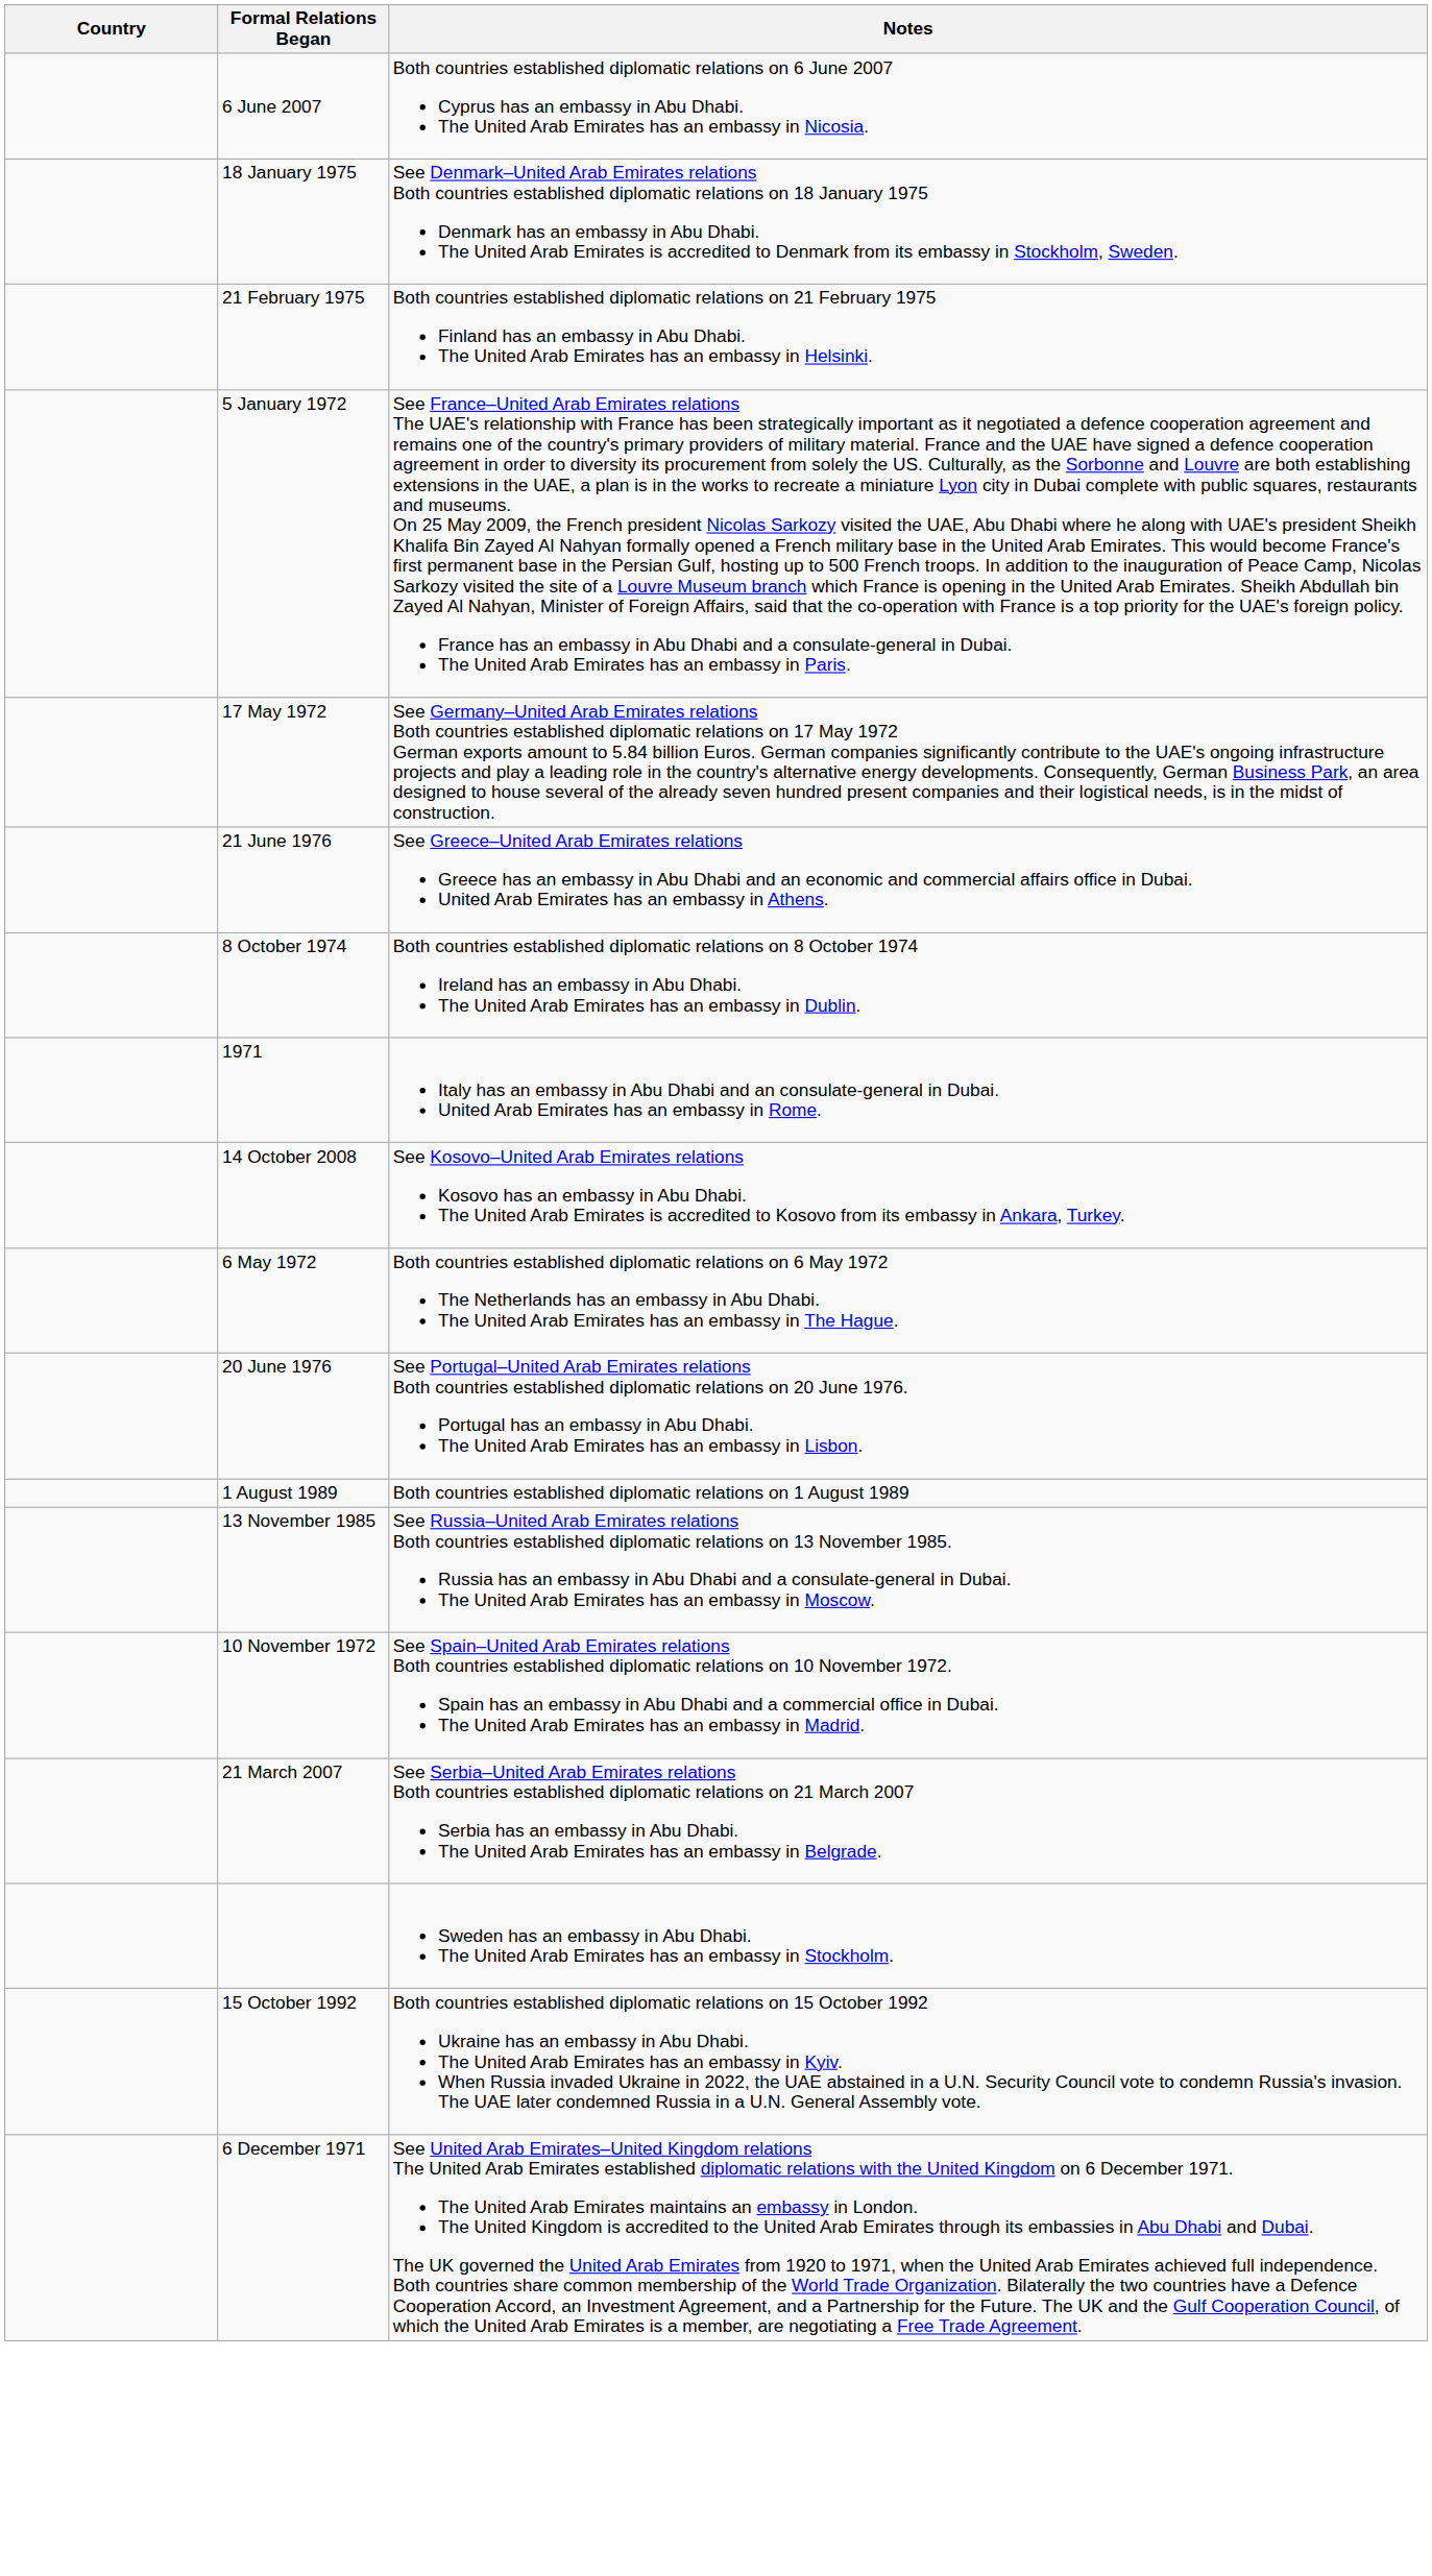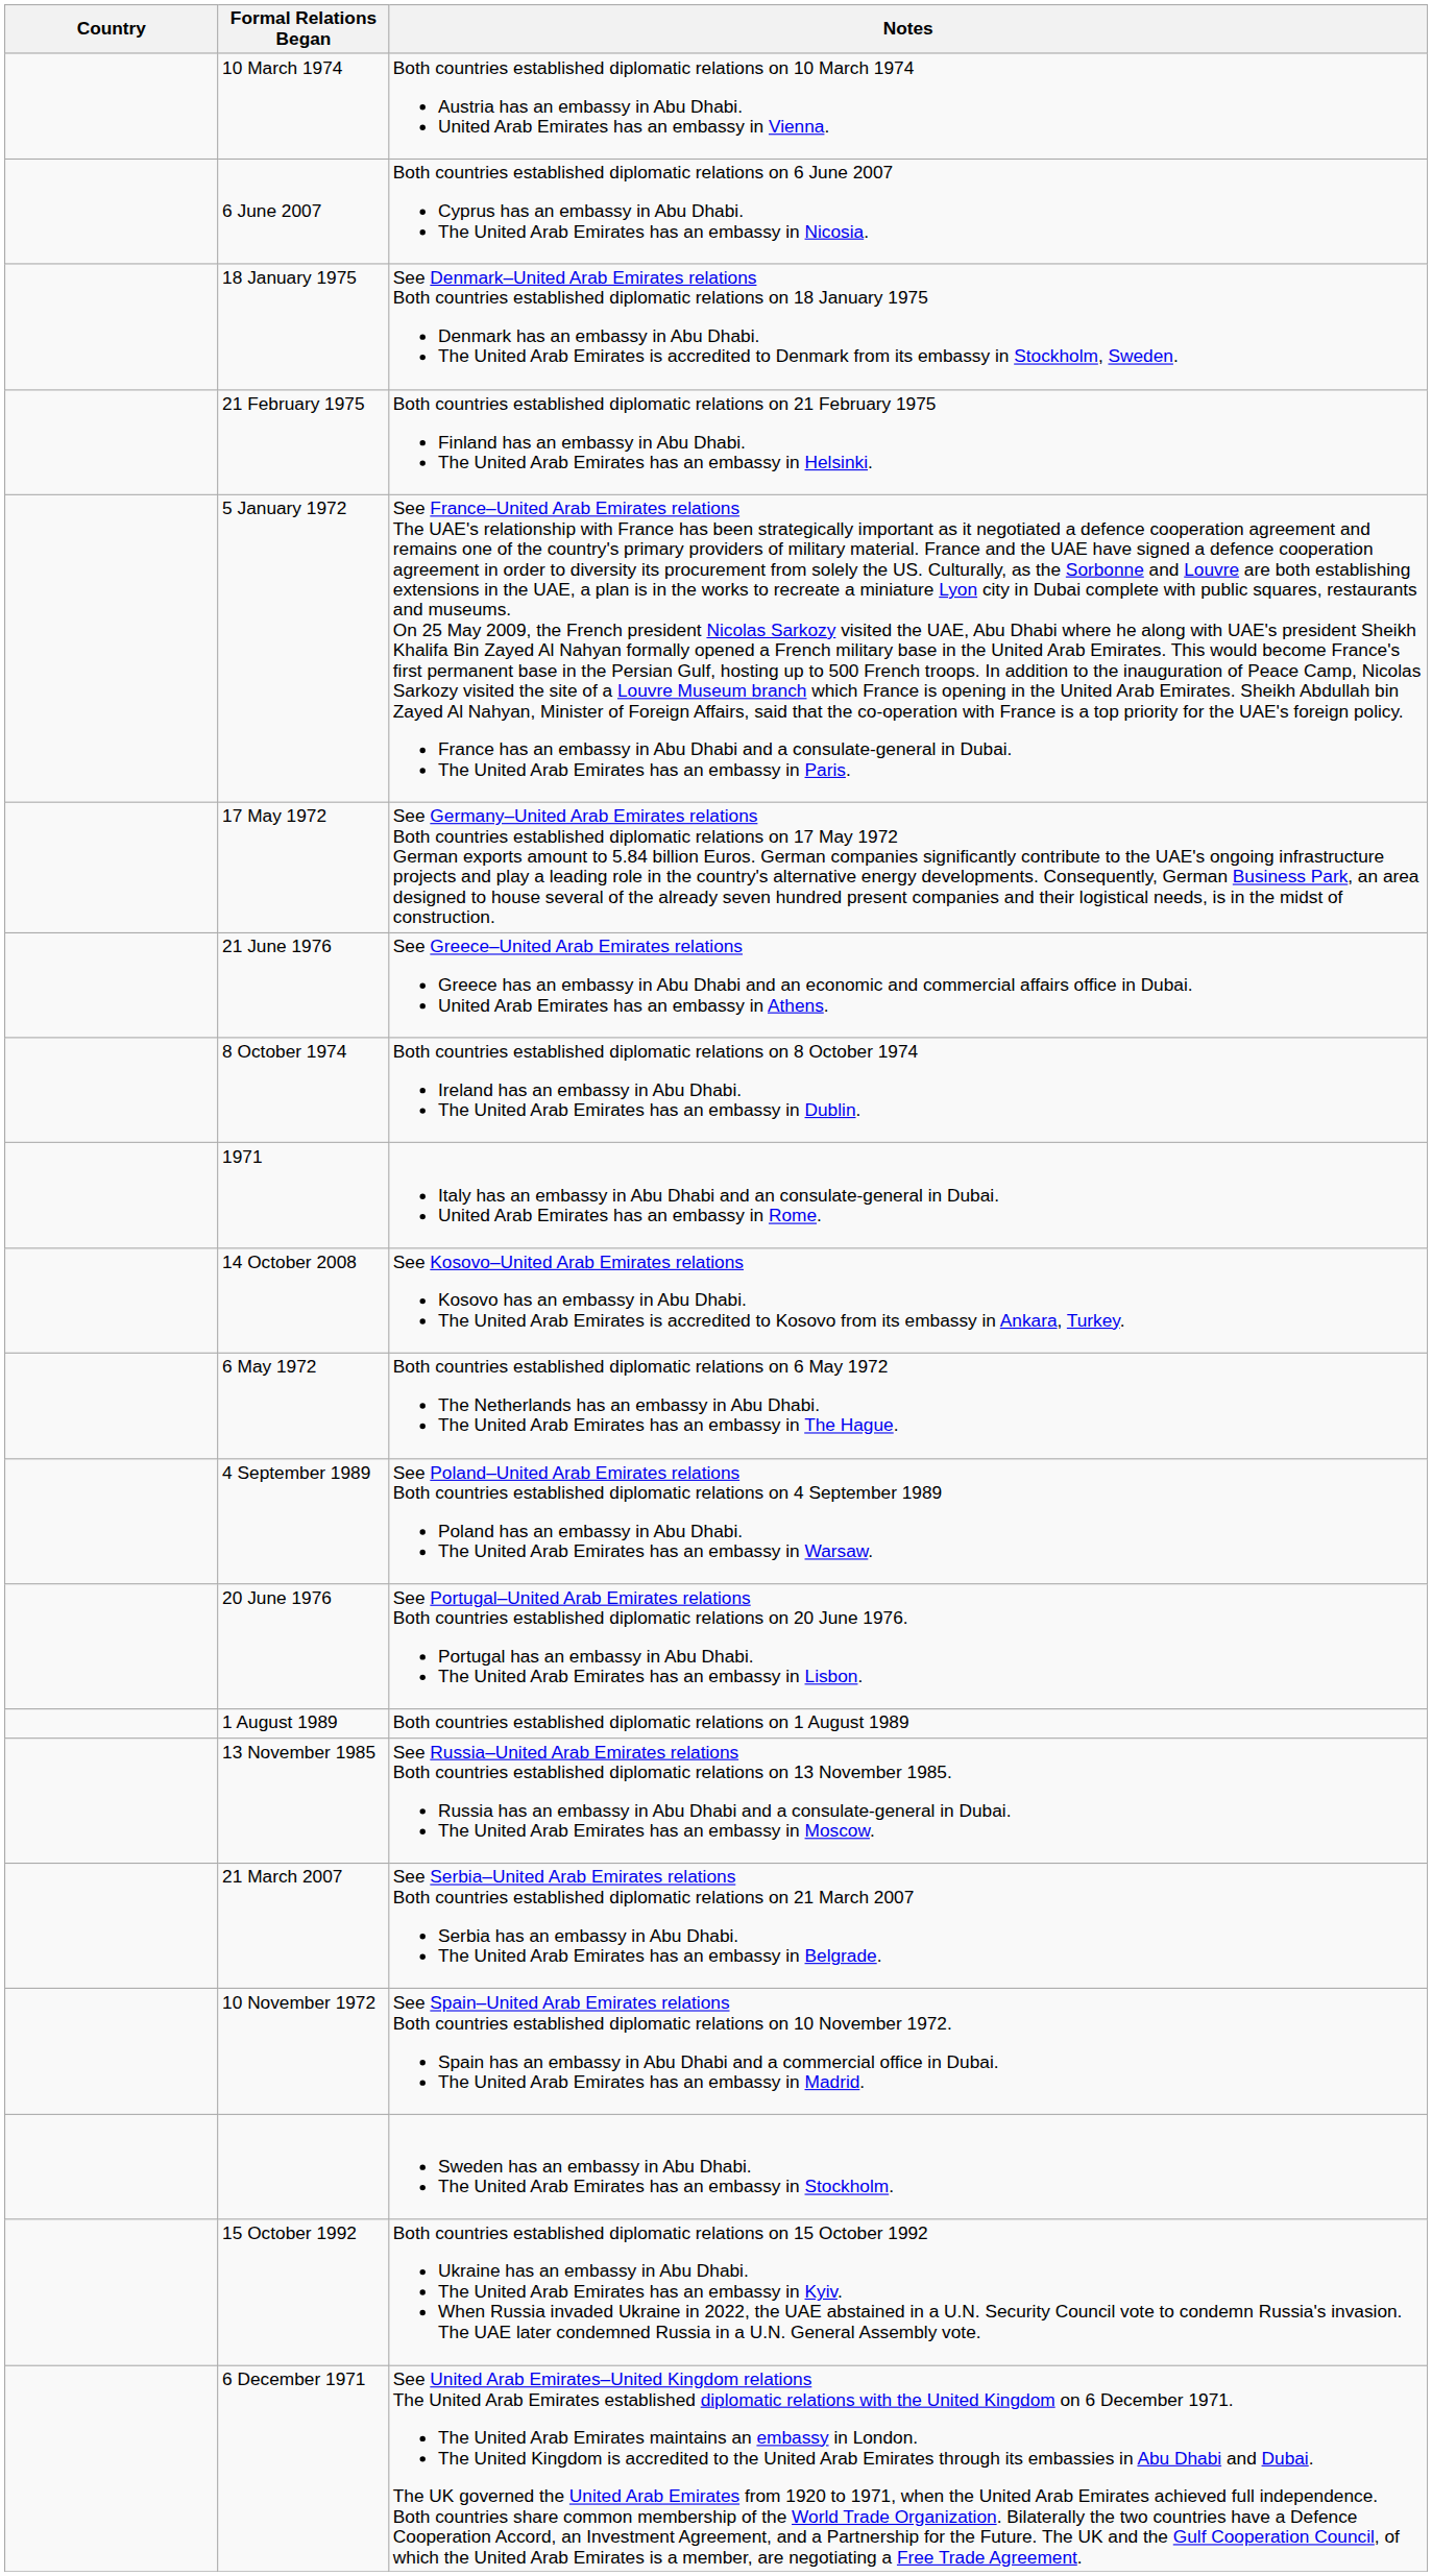 <table class="wikitable sortable" style="width:100%; margin:auto">
 <tr>
 <th style="width:15%;">Country</th>
 <th style="width:12%;">Formal Relations Began</th>
 <th>Notes</th>
+</tr>
+<tr valign="top">
+<td></td>
+<td>10 March 1974</td>
+<td>Both countries established diplomatic relations on 10 March 1974<br><ul><li>Austria has an embassy in Abu Dhabi.</li><li>United Arab Emirates has an embassy in <a href='#'>Vienna</a>.</li></ul></td>
 </tr>
 <tr>
 <td></td>
 <td>6 June 2007</td>
 <td>Both countries established diplomatic relations on 6 June 2007<br><ul><li>Cyprus has an embassy in Abu Dhabi.</li><li>The United Arab Emirates has an embassy in <a href='#'>Nicosia</a>.</li></ul></td>
 </tr>
 <tr valign="top">
 <td></td>
 <td>18 January 1975</td>
 <td>See <a href='#'>Denmark–United Arab Emirates relations</a><br>Both countries established diplomatic relations on 18 January 1975<ul><li>Denmark has an embassy in Abu Dhabi.</li><li>The United Arab Emirates is accredited to Denmark from its embassy in <a href='#'>Stockholm</a>, <a href='#'>Sweden</a>.</li></ul></td>
 </tr>
 <tr valign="top">
 <td></td>
 <td>21 February 1975</td>
 <td>Both countries established diplomatic relations on 21 February 1975<br><ul><li>Finland has an embassy in Abu Dhabi.</li><li>The United Arab Emirates has an embassy in <a href='#'>Helsinki</a>.</li></ul></td>
 </tr>
 <tr valign="top">
 <td></td>
 <td>5 January 1972</td>
 <td>See <a href='#'>France–United Arab Emirates relations</a><br>The UAE's relationship with France has been strategically important as it negotiated a defence cooperation agreement and remains one of the country's primary providers of military material. France and the UAE have signed a defence cooperation agreement in order to diversity its procurement from solely the US. Culturally, as the <a href='#'>Sorbonne</a> and <a href='#'>Louvre</a> are both establishing extensions in the UAE, a plan is in the works to recreate a miniature <a href='#'>Lyon</a> city in Dubai complete with public squares, restaurants and museums.<br>On 25 May 2009, the French president <a href='#'>Nicolas Sarkozy</a> visited the UAE, Abu Dhabi where he along with UAE's president Sheikh Khalifa Bin Zayed Al Nahyan formally opened a French military base in the United Arab Emirates. This would become France's first permanent base in the Persian Gulf, hosting up to 500 French troops. In addition to the inauguration of Peace Camp, Nicolas Sarkozy visited the site of a <a href='#'>Louvre Museum branch</a> which France is opening in the United Arab Emirates. Sheikh Abdullah bin Zayed Al Nahyan, Minister of Foreign Affairs, said that the co-operation with France is a top priority for the UAE's foreign policy.<ul><li>France has an embassy in Abu Dhabi and a consulate-general in Dubai.</li><li>The United Arab Emirates has an embassy in <a href='#'>Paris</a>.</li></ul></td>
 </tr>
 <tr valign="top">
 <td></td>
 <td>17 May 1972</td>
 <td>See <a href='#'>Germany–United Arab Emirates relations</a><br>Both countries established diplomatic relations on 17 May 1972<br>German exports amount to 5.84 billion Euros. German companies significantly contribute to the UAE's ongoing infrastructure projects and play a leading role in the country's alternative energy developments. Consequently, German <a href='#'>Business Park</a>, an area designed to house several of the already seven hundred present companies and their logistical needs, is in the midst of construction.</td>
 </tr>
 <tr valign="top">
 <td></td>
 <td>21 June 1976</td>
 <td>See <a href='#'>Greece–United Arab Emirates relations</a><br><ul><li>Greece has an embassy in Abu Dhabi and an economic and commercial affairs office in Dubai.</li><li>United Arab Emirates has an embassy in <a href='#'>Athens</a>.</li></ul></td>
 </tr>
 <tr valign="top">
 <td></td>
 <td>8 October 1974</td>
 <td>Both countries established diplomatic relations on 8 October 1974<br><ul><li>Ireland has an embassy in Abu Dhabi.</li><li>The United Arab Emirates has an embassy in <a href='#'>Dublin</a>.</li></ul></td>
 </tr>
 <tr valign="top">
 <td></td>
 <td>1971</td>
 <td><br><ul><li>Italy has an embassy in Abu Dhabi and an consulate-general in Dubai.</li><li>United Arab Emirates has an embassy in <a href='#'>Rome</a>.</li></ul></td>
 </tr>
 <tr valign="top">
 <td></td>
 <td>14 October 2008</td>
 <td>See <a href='#'>Kosovo–United Arab Emirates relations</a><br><ul><li>Kosovo has an embassy in Abu Dhabi.</li><li>The United Arab Emirates is accredited to Kosovo from its embassy in <a href='#'>Ankara</a>, <a href='#'>Turkey</a>.</li></ul></td>
 </tr>
 <tr valign="top">
 <td></td>
 <td>6 May 1972</td>
 <td>Both countries established diplomatic relations on 6 May 1972<br><ul><li>The Netherlands has an embassy in Abu Dhabi.</li><li>The United Arab Emirates has an embassy in <a href='#'>The Hague</a>.</li></ul></td>
 </tr>
 <tr valign="top">
 <td></td>
+<td>4 September 1989</td>
+<td>See <a href='#'>Poland–United Arab Emirates relations</a><br>Both countries established diplomatic relations on 4 September 1989<ul><li>Poland has an embassy in Abu Dhabi.</li><li>The United Arab Emirates has an embassy in <a href='#'>Warsaw</a>.</li></ul></td>
+</tr>
+<tr valign="top">
+<td></td>
 <td>20 June 1976</td>
 <td>See <a href='#'>Portugal–United Arab Emirates relations</a><br>Both countries established diplomatic relations on 20 June 1976.<ul><li>Portugal has an embassy in Abu Dhabi.</li><li>The United Arab Emirates has an embassy in <a href='#'>Lisbon</a>.</li></ul></td>
 </tr>
 <tr>
 <td></td>
 <td>1 August 1989</td>
 <td>Both countries established diplomatic relations on 1 August 1989</td>
 </tr>
 <tr valign="top">
 <td></td>
 <td>13 November 1985</td>
 <td>See <a href='#'>Russia–United Arab Emirates relations</a><br>Both countries established diplomatic relations on 13 November 1985.<ul><li>Russia has an embassy in Abu Dhabi and a consulate-general in Dubai.</li><li>The United Arab Emirates has an embassy in <a href='#'>Moscow</a>.</li></ul></td>
 </tr>
 <tr valign="top">
 <td></td>
-<td>10 November 1972</td>
-<td>See <a href='#'>Spain–United Arab Emirates relations</a><br>Both countries established diplomatic relations on 10 November 1972.<ul><li>Spain has an embassy in Abu Dhabi and a commercial office in Dubai.</li><li>The United Arab Emirates has an embassy in <a href='#'>Madrid</a>.</li></ul></td>
+<td>21 March 2007</td>
+<td>See <a href='#'>Serbia–United Arab Emirates relations</a><br>Both countries established diplomatic relations on 21 March 2007<ul><li>Serbia has an embassy in Abu Dhabi.</li><li>The United Arab Emirates has an embassy in <a href='#'>Belgrade</a>.</li></ul></td>
 </tr>
 <tr valign="top">
 <td></td>
-<td>21 March 2007</td>
-<td>See <a href='#'>Serbia–United Arab Emirates relations</a><br>Both countries established diplomatic relations on 21 March 2007<ul><li>Serbia has an embassy in Abu Dhabi.</li><li>The United Arab Emirates has an embassy in <a href='#'>Belgrade</a>.</li></ul></td>
+<td>10 November 1972</td>
+<td>See <a href='#'>Spain–United Arab Emirates relations</a><br>Both countries established diplomatic relations on 10 November 1972.<ul><li>Spain has an embassy in Abu Dhabi and a commercial office in Dubai.</li><li>The United Arab Emirates has an embassy in <a href='#'>Madrid</a>.</li></ul></td>
 </tr>
 <tr valign="top">
 <td></td>
 <td></td>
 <td><br><ul><li>Sweden has an embassy in Abu Dhabi.</li><li>The United Arab Emirates has an embassy in <a href='#'>Stockholm</a>.</li></ul></td>
 </tr>
 <tr valign="top">
 <td></td>
 <td>15 October 1992</td>
 <td>Both countries established diplomatic relations on 15 October 1992<br><ul><li>Ukraine has an embassy in Abu Dhabi.</li><li>The United Arab Emirates has an embassy in <a href='#'>Kyiv</a>.</li><li>When Russia invaded Ukraine in 2022, the UAE abstained in a U.N. Security Council vote to condemn Russia's invasion. The UAE later condemned Russia in a U.N. General Assembly vote.</li></ul></td>
 </tr>
 <tr valign="top">
 <td></td>
 <td>6 December 1971</td>
 <td>See <a href='#'>United Arab Emirates–United Kingdom relations</a><br>The United Arab Emirates established <a href='#'>diplomatic relations with the United Kingdom</a> on 6 December 1971.<ul><li>The United Arab Emirates maintains an <a href='#'>embassy</a> in London.</li><li>The United Kingdom is accredited to the United Arab Emirates through its embassies in <a href='#'>Abu Dhabi</a> and <a href='#'>Dubai</a>.</li></ul>The UK governed the <a href='#'>United Arab Emirates</a> from 1920 to 1971, when the United Arab Emirates achieved full independence.<br>Both countries share common membership of the <a href='#'>World Trade Organization</a>.  Bilaterally the two countries have a Defence Cooperation Accord, an Investment Agreement, and a Partnership for the Future. The UK and the <a href='#'>Gulf Cooperation Council</a>, of which the United Arab Emirates is a member, are negotiating a <a href='#'>Free Trade Agreement</a>.</td>
 </tr>
 </table>
